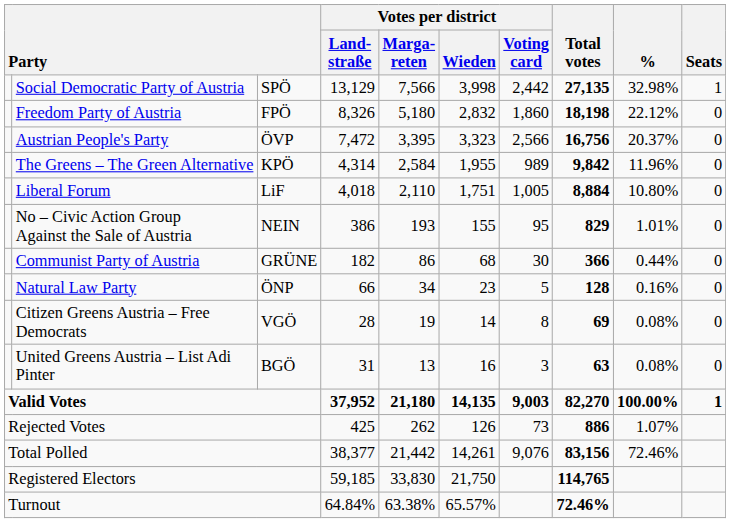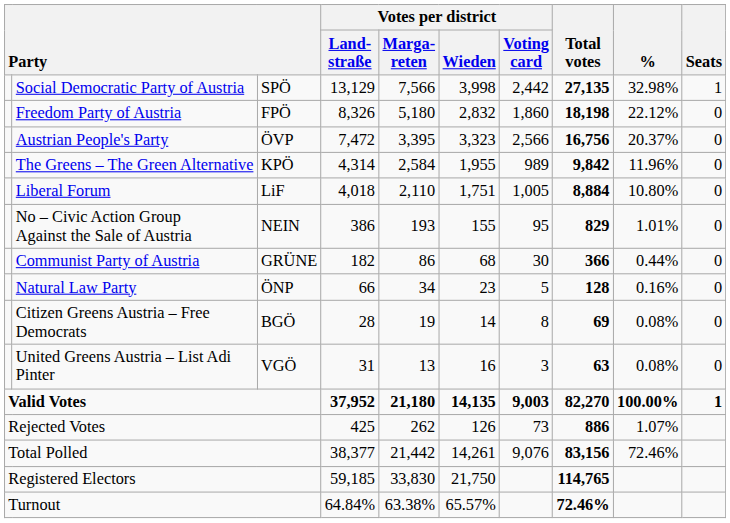 <table class="wikitable" border="1" style="text-align:right;">
 <tr>
 <th style="text-align:left;" valign=bottom rowspan=2 colspan=3>Party</th>
 <th colspan=4>Votes per district</th>
 <th align=center valign=bottom rowspan=2 width="50">Total<br>votes</th>
 <th align=center valign=bottom rowspan=2 width="50">%</th>
 <th align=center valign=bottom rowspan=2>Seats</th>
 </tr>
 <tr>
 <th align=center valign=bottom width="50"><a href='#'>Land-<br>straße</a></th>
 <th align=center valign=bottom width="50"><a href='#'>Marga-<br>reten</a></th>
 <th align=center valign=bottom width="50"><a href='#'>Wieden</a></th>
 <th align=center valign=bottom width="50"><a href='#'>Voting<br>card</a></th>
 </tr>
 <tr>
 <td></td>
 <td align=left><a href='#'>Social Democratic Party of Austria</a></td>
 <td align=left>SPÖ</td>
 <td>13,129</td>
 <td>7,566</td>
 <td>3,998</td>
 <td>2,442</td>
 <td><strong>27,135</strong></td>
 <td>32.98%</td>
 <td>1</td>
 </tr>
 <tr>
 <td></td>
 <td align=left><a href='#'>Freedom Party of Austria</a></td>
 <td align=left>FPÖ</td>
 <td>8,326</td>
 <td>5,180</td>
 <td>2,832</td>
 <td>1,860</td>
 <td><strong>18,198</strong></td>
 <td>22.12%</td>
 <td>0</td>
 </tr>
 <tr>
 <td></td>
 <td align=left><a href='#'>Austrian People's Party</a></td>
 <td align=left>ÖVP</td>
 <td>7,472</td>
 <td>3,395</td>
 <td>3,323</td>
 <td>2,566</td>
 <td><strong>16,756</strong></td>
 <td>20.37%</td>
 <td>0</td>
 </tr>
 <tr>
 <td></td>
 <td align=left style="white-space: nowrap;"><a href='#'>The Greens – The Green Alternative</a></td>
 <td align=left>KPÖ</td>
 <td>4,314</td>
 <td>2,584</td>
 <td>1,955</td>
 <td>989</td>
 <td><strong>9,842</strong></td>
 <td>11.96%</td>
 <td>0</td>
 </tr>
 <tr>
 <td></td>
 <td align=left><a href='#'>Liberal Forum</a></td>
 <td align=left>LiF</td>
 <td>4,018</td>
 <td>2,110</td>
 <td>1,751</td>
 <td>1,005</td>
 <td><strong>8,884</strong></td>
 <td>10.80%</td>
 <td>0</td>
 </tr>
 <tr>
 <td></td>
 <td align=left>No – Civic Action Group<br>Against the Sale of Austria</td>
 <td align=left>NEIN</td>
 <td>386</td>
 <td>193</td>
 <td>155</td>
 <td>95</td>
 <td><strong>829</strong></td>
 <td>1.01%</td>
 <td>0</td>
 </tr>
 <tr>
 <td></td>
 <td align=left><a href='#'>Communist Party of Austria</a></td>
 <td align=left>GRÜNE</td>
 <td>182</td>
 <td>86</td>
 <td>68</td>
 <td>30</td>
 <td><strong>366</strong></td>
 <td>0.44%</td>
 <td>0</td>
 </tr>
 <tr>
 <td></td>
 <td align=left><a href='#'>Natural Law Party</a></td>
 <td align=left>ÖNP</td>
 <td>66</td>
 <td>34</td>
 <td>23</td>
 <td>5</td>
 <td><strong>128</strong></td>
 <td>0.16%</td>
 <td>0</td>
 </tr>
 <tr>
 <td></td>
 <td align=left>Citizen Greens Austria – Free Democrats</td>
-<td align=left>VGÖ</td>
+<td align=left>BGÖ</td>
 <td>28</td>
 <td>19</td>
 <td>14</td>
 <td>8</td>
 <td><strong>69</strong></td>
 <td>0.08%</td>
 <td>0</td>
 </tr>
 <tr>
 <td></td>
 <td align=left>United Greens Austria – List Adi Pinter</td>
-<td align=left>BGÖ</td>
+<td align=left>VGÖ</td>
 <td>31</td>
 <td>13</td>
 <td>16</td>
 <td>3</td>
 <td><strong>63</strong></td>
 <td>0.08%</td>
 <td>0</td>
 </tr>
 <tr style="font-weight:bold">
 <td align=left colspan=3>Valid Votes</td>
 <td>37,952</td>
 <td>21,180</td>
 <td>14,135</td>
 <td>9,003</td>
 <td>82,270</td>
 <td>100.00%</td>
 <td>1</td>
 </tr>
 <tr>
 <td align=left colspan=3>Rejected Votes</td>
 <td>425</td>
 <td>262</td>
 <td>126</td>
 <td>73</td>
 <td><strong>886</strong></td>
 <td>1.07%</td>
 <td></td>
 </tr>
 <tr>
 <td align=left colspan=3>Total Polled</td>
 <td>38,377</td>
 <td>21,442</td>
 <td>14,261</td>
 <td>9,076</td>
 <td><strong>83,156</strong></td>
 <td>72.46%</td>
 <td></td>
 </tr>
 <tr>
 <td align=left colspan=3>Registered Electors</td>
 <td>59,185</td>
 <td>33,830</td>
 <td>21,750</td>
 <td></td>
 <td><strong>114,765</strong></td>
 <td></td>
 <td></td>
 </tr>
 <tr>
 <td align=left colspan=3>Turnout</td>
 <td>64.84%</td>
 <td>63.38%</td>
 <td>65.57%</td>
 <td></td>
 <td><strong>72.46%</strong></td>
 <td></td>
 <td></td>
 </tr>
 </table>
